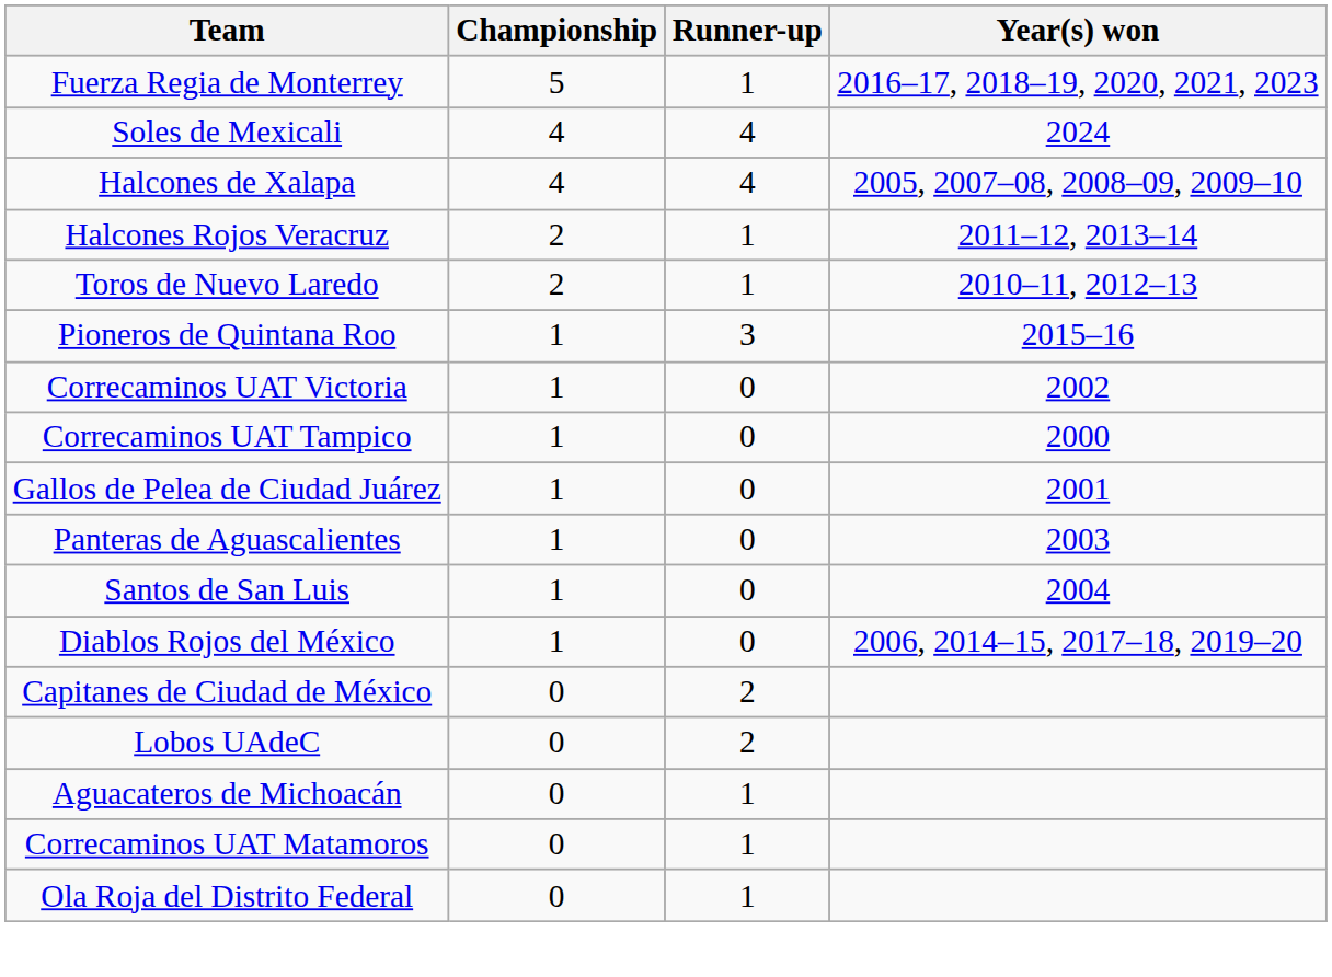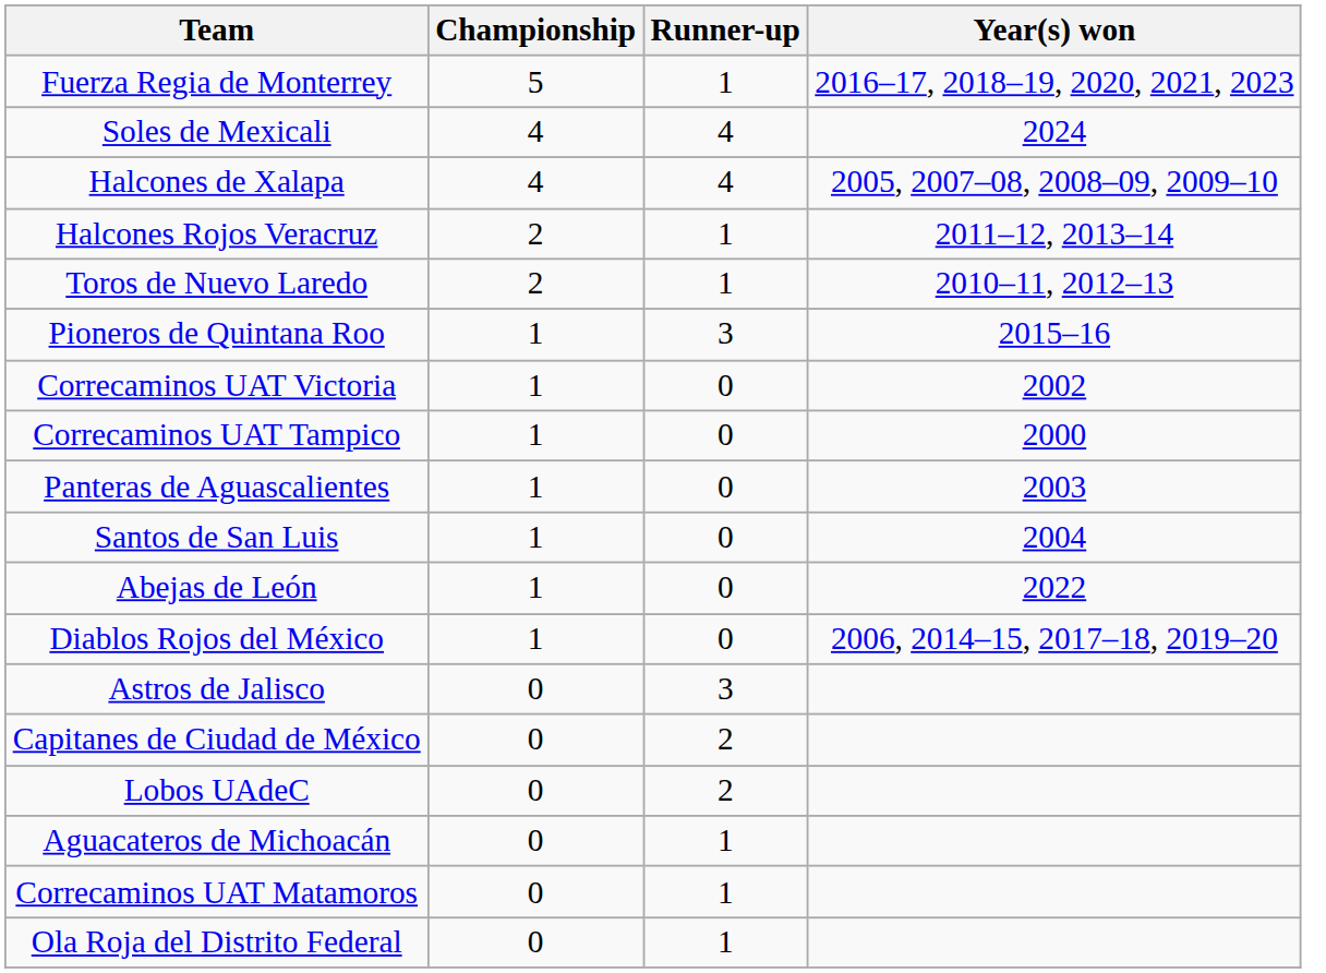 <table class="wikitable sortable" style="text-align:center">
 <tr>
 <th>Team</th>
 <th>Championship</th>
 <th>Runner-up</th>
 <th>Year(s) won</th>
 </tr>
 <tr>
 <td><a href='#'>Fuerza Regia de Monterrey</a></td>
 <td>5</td>
 <td>1</td>
 <td><a href='#'>2016–17</a>, <a href='#'>2018–19</a>, <a href='#'>2020</a>, <a href='#'>2021</a>, <a href='#'>2023</a></td>
 </tr>
 <tr>
 <td><a href='#'>Soles de Mexicali</a></td>
 <td>4</td>
 <td>4</td>
 <td><a href='#'>2024</a></td>
 </tr>
 <tr>
 <td><a href='#'>Halcones de Xalapa</a></td>
 <td>4</td>
 <td>4</td>
 <td><a href='#'>2005</a>, <a href='#'>2007–08</a>, <a href='#'>2008–09</a>, <a href='#'>2009–10</a></td>
 </tr>
 <tr>
 <td><a href='#'>Halcones Rojos Veracruz</a></td>
 <td>2</td>
 <td>1</td>
 <td><a href='#'>2011–12</a>, <a href='#'>2013–14</a></td>
 </tr>
 <tr>
 <td><a href='#'>Toros de Nuevo Laredo</a></td>
 <td>2</td>
 <td>1</td>
 <td><a href='#'>2010–11</a>, <a href='#'>2012–13</a></td>
 </tr>
 <tr>
 <td><a href='#'>Pioneros de Quintana Roo</a></td>
 <td>1</td>
 <td>3</td>
 <td><a href='#'>2015–16</a></td>
 </tr>
 <tr>
 <td><a href='#'>Correcaminos UAT Victoria</a></td>
 <td>1</td>
 <td>0</td>
 <td><a href='#'>2002</a></td>
 </tr>
 <tr>
 <td><a href='#'>Correcaminos UAT Tampico</a></td>
 <td>1</td>
 <td>0</td>
 <td><a href='#'>2000</a></td>
 </tr>
 <tr>
-<td><a href='#'>Gallos de Pelea de Ciudad Juárez</a></td>
-<td>1</td>
-<td>0</td>
-<td><a href='#'>2001</a></td>
-</tr>
-<tr>
 <td><a href='#'>Panteras de Aguascalientes</a></td>
 <td>1</td>
 <td>0</td>
 <td><a href='#'>2003</a></td>
 </tr>
 <tr>
 <td><a href='#'>Santos de San Luis</a></td>
 <td>1</td>
 <td>0</td>
 <td><a href='#'>2004</a></td>
 </tr>
 <tr>
+<td><a href='#'>Abejas de León</a></td>
+<td>1</td>
+<td>0</td>
+<td><a href='#'>2022</a></td>
+</tr>
+<tr>
 <td><a href='#'>Diablos Rojos del México</a></td>
 <td>1</td>
 <td>0</td>
 <td><a href='#'>2006</a>, <a href='#'>2014–15</a>, <a href='#'>2017–18</a>, <a href='#'>2019–20</a></td>
+</tr>
+<tr>
+<td><a href='#'>Astros de Jalisco</a></td>
+<td>0</td>
+<td>3</td>
+<td></td>
 </tr>
 <tr>
 <td><a href='#'>Capitanes de Ciudad de México</a></td>
 <td>0</td>
 <td>2</td>
 <td></td>
 </tr>
 <tr>
 <td><a href='#'>Lobos UAdeC</a></td>
 <td>0</td>
 <td>2</td>
 <td></td>
 </tr>
 <tr>
 <td><a href='#'>Aguacateros de Michoacán</a></td>
 <td>0</td>
 <td>1</td>
 <td></td>
 </tr>
 <tr>
 <td><a href='#'>Correcaminos UAT Matamoros</a></td>
 <td>0</td>
 <td>1</td>
 <td></td>
 </tr>
 <tr>
 <td><a href='#'>Ola Roja del Distrito Federal</a></td>
 <td>0</td>
 <td>1</td>
 <td></td>
 </tr>
 </table>
